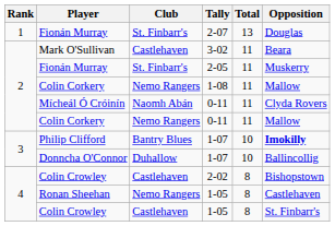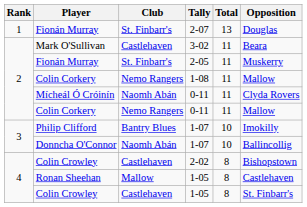 <table class="wikitable">
 <tr>
 <th>Rank</th>
 <th>Player</th>
 <th>Club</th>
 <th>Tally</th>
 <th>Total</th>
 <th>Opposition</th>
 </tr>
 <tr>
 <td rowspan="1" style="text-align:center;">1</td>
 <td><a href='#'>Fionán Murray</a></td>
 <td><a href='#'>St. Finbarr's</a></td>
 <td align=center>2-07</td>
 <td align=center>13</td>
 <td><a href='#'>Douglas</a></td>
 </tr>
 <tr>
 <td rowspan="5" style="text-align:center;">2</td>
 <td>Mark O'Sullivan</td>
 <td><a href='#'>Castlehaven</a></td>
 <td align=center>3-02</td>
 <td align=center>11</td>
 <td><a href='#'>Beara</a></td>
 </tr>
 <tr>
 <td><a href='#'>Fionán Murray</a></td>
 <td><a href='#'>St. Finbarr's</a></td>
 <td align=center>2-05</td>
 <td align=center>11</td>
 <td><a href='#'>Muskerry</a></td>
 </tr>
 <tr>
 <td><a href='#'>Colin Corkery</a></td>
 <td><a href='#'>Nemo Rangers</a></td>
 <td align=center>1-08</td>
 <td align=center>11</td>
 <td><a href='#'>Mallow</a></td>
 </tr>
 <tr>
 <td><a href='#'>Mícheál Ó Cróinín</a></td>
 <td><a href='#'>Naomh Abán</a></td>
 <td align=center>0-11</td>
 <td align=center>11</td>
 <td><a href='#'>Clyda Rovers</a></td>
 </tr>
 <tr>
 <td><a href='#'>Colin Corkery</a></td>
 <td><a href='#'>Nemo Rangers</a></td>
 <td align=center>0-11</td>
 <td align=center>11</td>
 <td><a href='#'>Mallow</a></td>
 </tr>
 <tr>
 <td rowspan="2" style="text-align:center;">3</td>
 <td><a href='#'>Philip Clifford</a></td>
 <td><a href='#'>Bantry Blues</a></td>
 <td align=center>1-07</td>
 <td align=center>10</td>
-<td><strong><a href='#'>Imokilly</a></strong></td>
+<td><a href='#'>Imokilly</a></td>
 </tr>
 <tr>
 <td><a href='#'>Donncha O'Connor</a></td>
-<td><a href='#'>Duhallow</a></td>
+<td><a href='#'>Naomh Abán</a></td>
 <td align=center>1-07</td>
 <td align=center>10</td>
 <td><a href='#'>Ballincollig</a></td>
 </tr>
 <tr>
 <td rowspan="3" style="text-align:center;">4</td>
 <td><a href='#'>Colin Crowley</a></td>
 <td><a href='#'>Castlehaven</a></td>
 <td align=center>2-02</td>
 <td align=center>8</td>
 <td><a href='#'>Bishopstown</a></td>
 </tr>
 <tr>
 <td><a href='#'>Ronan Sheehan</a></td>
-<td><a href='#'>Nemo Rangers</a></td>
+<td><a href='#'>Mallow</a></td>
 <td align=center>1-05</td>
 <td align=center>8</td>
 <td><a href='#'>Castlehaven</a></td>
 </tr>
 <tr>
 <td><a href='#'>Colin Crowley</a></td>
 <td><a href='#'>Castlehaven</a></td>
 <td align=center>1-05</td>
 <td align=center>8</td>
 <td><a href='#'>St. Finbarr's</a></td>
 </tr>
 </table>
